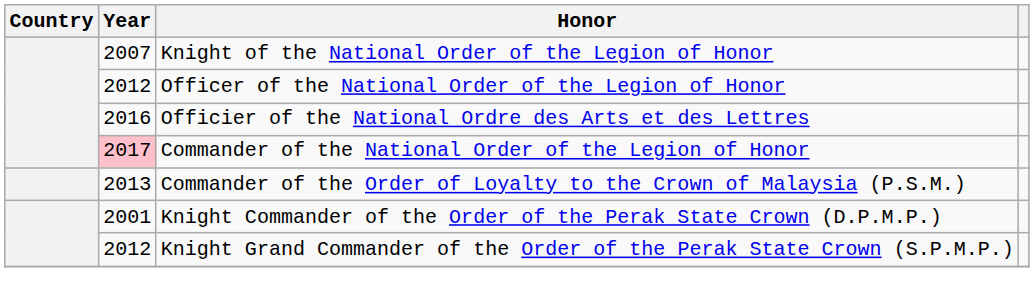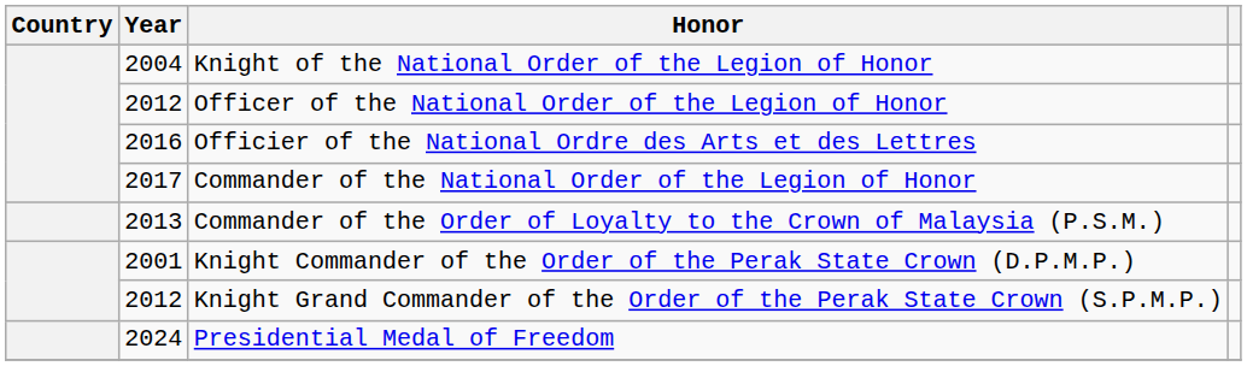 <table class="wikitable sortable plainrowheaders">
 <tr>
 <th scope="col">Country</th>
 <th scope="col">Year</th>
 <th scope="col">Honor</th>
 <th scope="col" class="unsortable"></th>
 </tr>
 <tr>
 <th scope="row" rowspan="4"></th>
-<td style="text-align:center;">2007</td>
+<td style="text-align:center;">2004</td>
 <td> Knight of the <a href='#'>National Order of the Legion of Honor</a></td>
 <td style="text-align:center;"></td>
 </tr>
 <tr>
 <td style="text-align:center;">2012</td>
 <td> Officer of the <a href='#'>National Order of the Legion of Honor</a></td>
 <td style="text-align:center;"></td>
 </tr>
 <tr>
 <td style="text-align:center;">2016</td>
 <td> Officier of the <a href='#'>National Ordre des Arts et des Lettres</a></td>
 <td style="text-align:center;"></td>
 </tr>
 <tr>
-<td style="background: pink; text-align:center;">2017</td>
+<td style="text-align:center;">2017</td>
 <td> Commander of the <a href='#'>National Order of the Legion of Honor</a></td>
 <td style="text-align:center;"></td>
 </tr>
 <tr>
 <th scope="row"></th>
 <td style="text-align:center;">2013</td>
 <td> Commander of the <a href='#'>Order of Loyalty to the Crown of Malaysia</a> (P.S.M.)</td>
 <td style="text-align:center;"></td>
 </tr>
 <tr>
 <th scope="row" rowspan="2"></th>
 <td style="text-align:center;">2001</td>
 <td> Knight Commander of the <a href='#'>Order of the Perak State Crown</a> (D.P.M.P.)</td>
 <td style="text-align:center;"></td>
 </tr>
 <tr>
 <td style="text-align:center;">2012</td>
 <td> Knight Grand Commander of the <a href='#'>Order of the Perak State Crown</a> (S.P.M.P.)</td>
 <td style="text-align:center;"></td>
 </tr>
 <tr>
+<th scope="row"></th>
+<td style="text-align:center;">2024</td>
+<td> <a href='#'>Presidential Medal of Freedom</a></td>
+<td style="text-align:center;"></td>
+</tr>
+<tr>
 </tr>
 </table>
